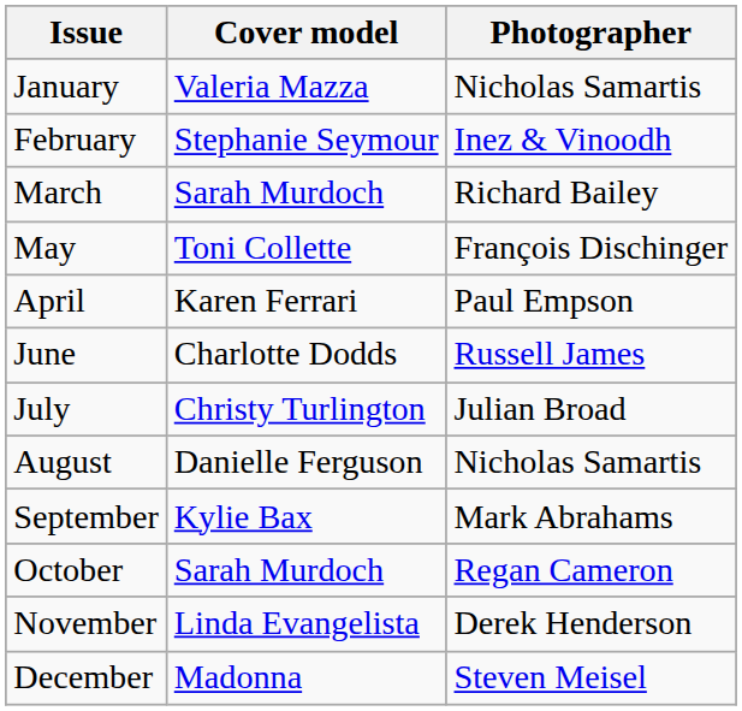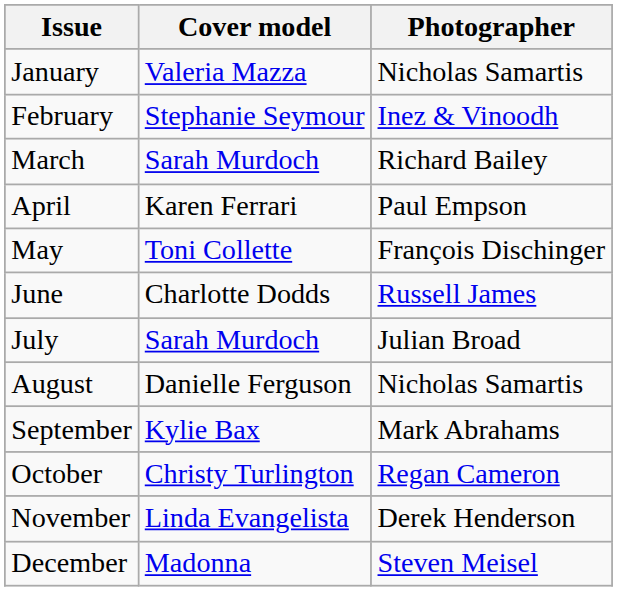 <table class="wikitable">
 <tr>
 <th>Issue</th>
 <th>Cover model</th>
 <th>Photographer</th>
 </tr>
 <tr>
 <td>January</td>
 <td><a href='#'>Valeria Mazza</a></td>
 <td>Nicholas Samartis</td>
 </tr>
 <tr>
 <td>February</td>
 <td><a href='#'>Stephanie Seymour</a></td>
 <td><a href='#'>Inez & Vinoodh</a></td>
 </tr>
 <tr>
 <td>March</td>
 <td><a href='#'>Sarah Murdoch</a></td>
 <td>Richard Bailey</td>
 </tr>
 <tr>
+<td>April</td>
+<td>Karen Ferrari</td>
+<td>Paul Empson</td>
+</tr>
+<tr>
 <td>May</td>
 <td><a href='#'>Toni Collette</a></td>
 <td>François Dischinger</td>
-</tr>
-<tr>
-<td>April</td>
-<td>Karen Ferrari</td>
-<td>Paul Empson</td>
 </tr>
 <tr>
 <td>June</td>
 <td>Charlotte Dodds</td>
 <td><a href='#'>Russell James</a></td>
 </tr>
 <tr>
 <td>July</td>
-<td><a href='#'>Christy Turlington</a></td>
+<td><a href='#'>Sarah Murdoch</a></td>
 <td>Julian Broad</td>
 </tr>
 <tr>
 <td>August</td>
 <td>Danielle Ferguson</td>
 <td>Nicholas Samartis</td>
 </tr>
 <tr>
 <td>September</td>
 <td><a href='#'>Kylie Bax</a></td>
 <td>Mark Abrahams</td>
 </tr>
 <tr>
 <td>October</td>
-<td><a href='#'>Sarah Murdoch</a></td>
+<td><a href='#'>Christy Turlington</a></td>
 <td><a href='#'>Regan Cameron</a></td>
 </tr>
 <tr>
 <td>November</td>
 <td><a href='#'>Linda Evangelista</a></td>
 <td>Derek Henderson</td>
 </tr>
 <tr>
 <td>December</td>
 <td><a href='#'>Madonna</a></td>
 <td><a href='#'>Steven Meisel</a></td>
 </tr>
 </table>
